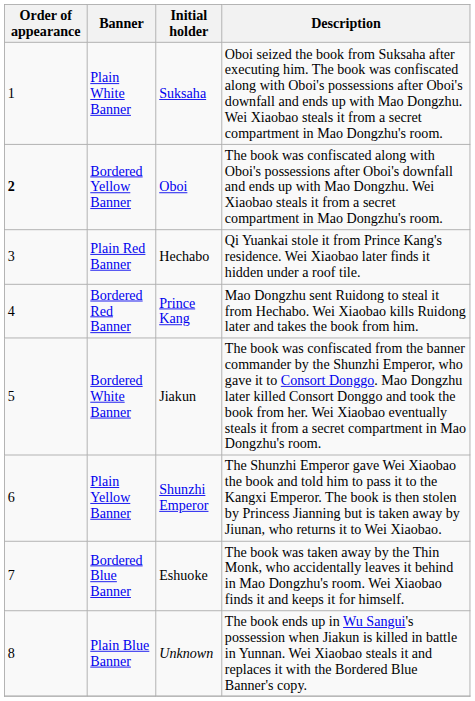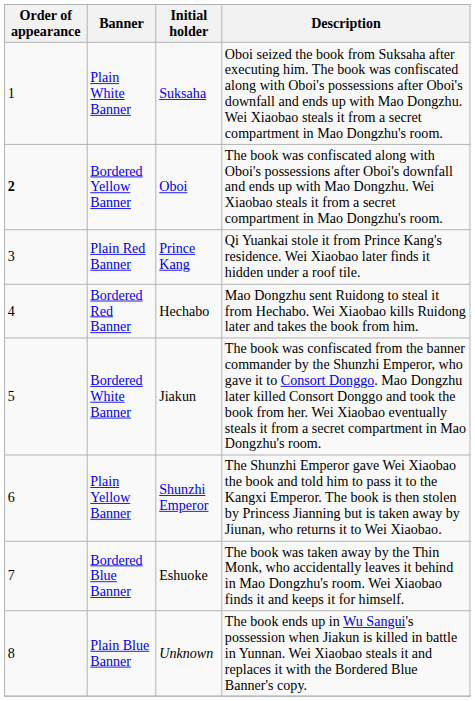 <table class="wikitable" width=85%>
 <tr>
 <th>Order of appearance</th>
 <th>Banner</th>
 <th>Initial holder</th>
 <th>Description</th>
 </tr>
 <tr>
 <td>1</td>
 <td><a href='#'>Plain White Banner</a></td>
 <td><a href='#'>Suksaha</a></td>
 <td>Oboi seized the book from Suksaha after executing him. The book was confiscated along with Oboi's possessions after Oboi's downfall and ends up with Mao Dongzhu. Wei Xiaobao steals it from a secret compartment in Mao Dongzhu's room.</td>
 </tr>
 <tr>
 <td><strong>2</strong></td>
 <td><a href='#'>Bordered Yellow Banner</a></td>
 <td><a href='#'>Oboi</a></td>
 <td>The book was confiscated along with Oboi's possessions after Oboi's downfall and ends up with Mao Dongzhu. Wei Xiaobao steals it from a secret compartment in Mao Dongzhu's room.</td>
 </tr>
 <tr>
 <td>3</td>
 <td><a href='#'>Plain Red Banner</a></td>
-<td>Hechabo</td>
+<td><a href='#'>Prince Kang</a></td>
 <td>Qi Yuankai stole it from Prince Kang's residence. Wei Xiaobao later finds it hidden under a roof tile.</td>
 </tr>
 <tr>
 <td>4</td>
 <td><a href='#'>Bordered Red Banner</a></td>
-<td><a href='#'>Prince Kang</a></td>
+<td>Hechabo</td>
 <td>Mao Dongzhu sent Ruidong to steal it from Hechabo. Wei Xiaobao kills Ruidong later and takes the book from him.</td>
 </tr>
 <tr>
 <td>5</td>
 <td><a href='#'>Bordered White Banner</a></td>
 <td>Jiakun</td>
 <td>The book was confiscated from the banner commander by the Shunzhi Emperor, who gave it to <a href='#'>Consort Donggo</a>. Mao Dongzhu later killed Consort Donggo and took the book from her. Wei Xiaobao eventually steals it from a secret compartment in Mao Dongzhu's room.</td>
 </tr>
 <tr>
 <td>6</td>
 <td><a href='#'>Plain Yellow Banner</a></td>
 <td><a href='#'>Shunzhi Emperor</a></td>
 <td>The Shunzhi Emperor gave Wei Xiaobao the book and told him to pass it to the Kangxi Emperor. The book is then stolen by Princess Jianning but is taken away by Jiunan, who returns it to Wei Xiaobao.</td>
 </tr>
 <tr>
 <td>7</td>
 <td><a href='#'>Bordered Blue Banner</a></td>
 <td>Eshuoke</td>
 <td>The book was taken away by the Thin Monk, who accidentally leaves it behind in Mao Dongzhu's room. Wei Xiaobao finds it and keeps it for himself.</td>
 </tr>
 <tr>
 <td>8</td>
 <td><a href='#'>Plain Blue Banner</a></td>
 <td><em>Unknown</em></td>
 <td>The book ends up in <a href='#'>Wu Sangui</a>'s possession when Jiakun is killed in battle in Yunnan. Wei Xiaobao steals it and replaces it with the Bordered Blue Banner's copy.</td>
 </tr>
 <tr>
 </tr>
 </table>
